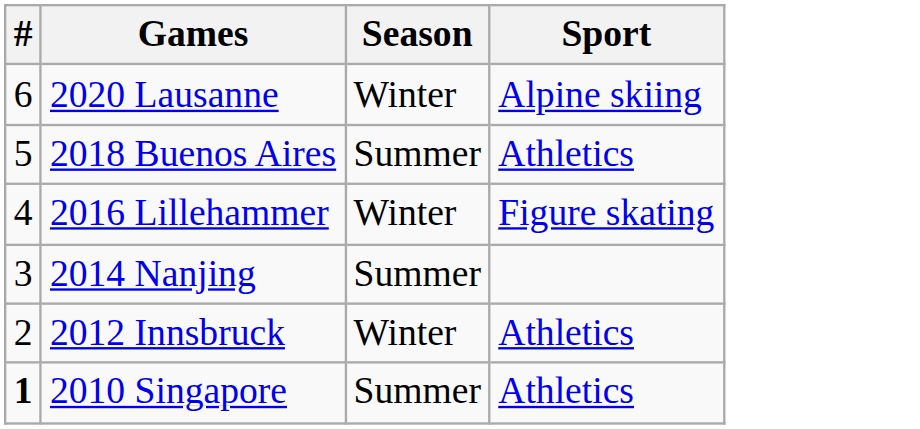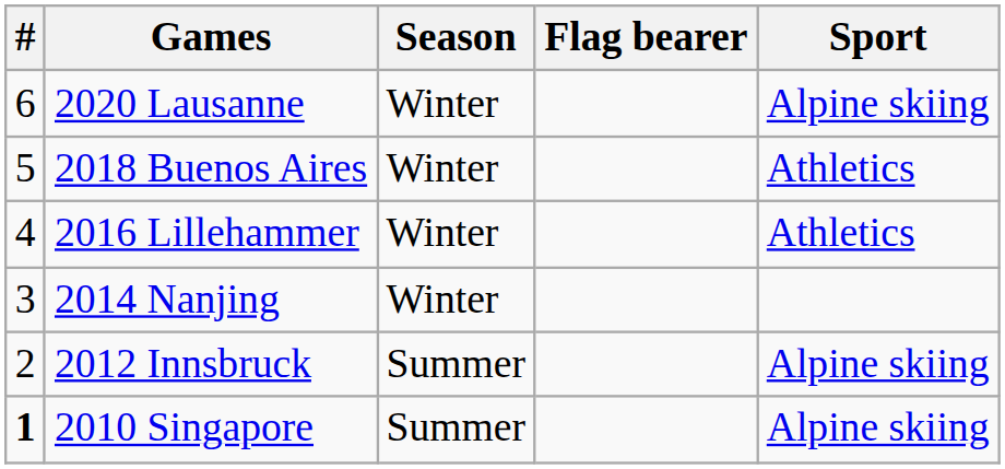 <table class="wikitable sortable">
 <tr>
 <th>#</th>
 <th>Games</th>
 <th>Season</th>
+<th>Flag bearer</th>
 <th>Sport</th>
 </tr>
 <tr>
 <td>6</td>
 <td><a href='#'>2020 Lausanne</a></td>
 <td>Winter</td>
+<td></td>
 <td><a href='#'>Alpine skiing</a></td>
 </tr>
 <tr>
 <td>5</td>
 <td><a href='#'>2018 Buenos Aires</a></td>
-<td>Summer</td>
+<td>Winter</td>
+<td></td>
 <td><a href='#'>Athletics</a></td>
 </tr>
 <tr>
 <td>4</td>
 <td><a href='#'>2016 Lillehammer</a></td>
 <td>Winter</td>
-<td><a href='#'>Figure skating</a></td>
+<td></td>
+<td><a href='#'>Athletics</a></td>
 </tr>
 <tr>
 <td>3</td>
 <td><a href='#'>2014 Nanjing</a></td>
-<td>Summer</td>
+<td>Winter</td>
+<td></td>
 <td></td>
 </tr>
 <tr>
 <td>2</td>
 <td><a href='#'>2012 Innsbruck</a></td>
-<td>Winter</td>
-<td><a href='#'>Athletics</a></td>
+<td>Summer</td>
+<td></td>
+<td><a href='#'>Alpine skiing</a></td>
 </tr>
 <tr>
 <td><strong>1</strong></td>
 <td><a href='#'>2010 Singapore</a></td>
 <td>Summer</td>
-<td><a href='#'>Athletics</a></td>
+<td></td>
+<td><a href='#'>Alpine skiing</a></td>
 </tr>
 </table>
